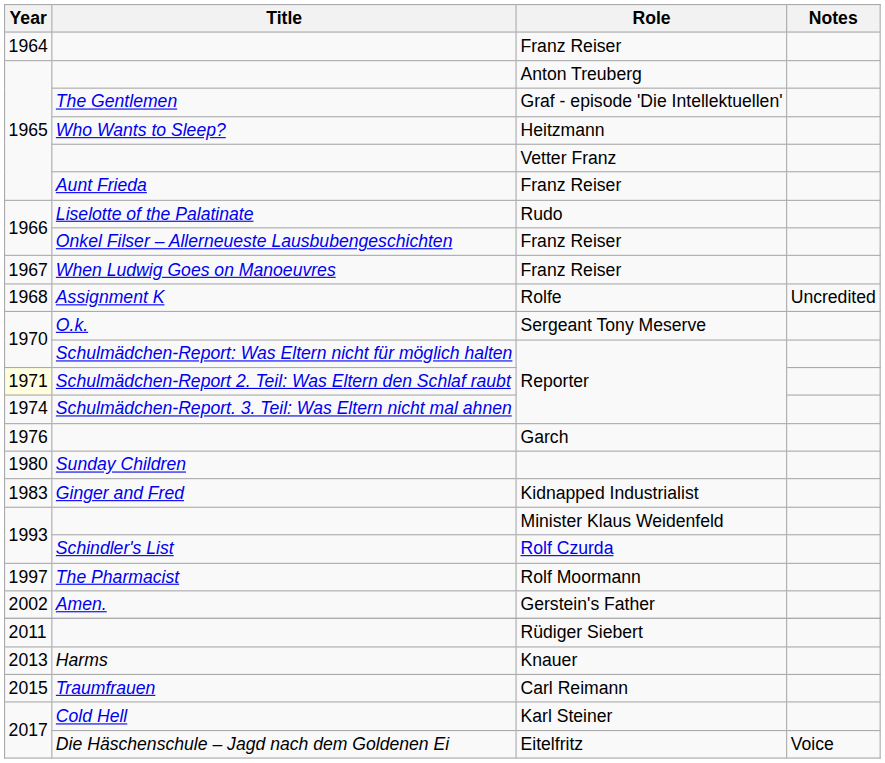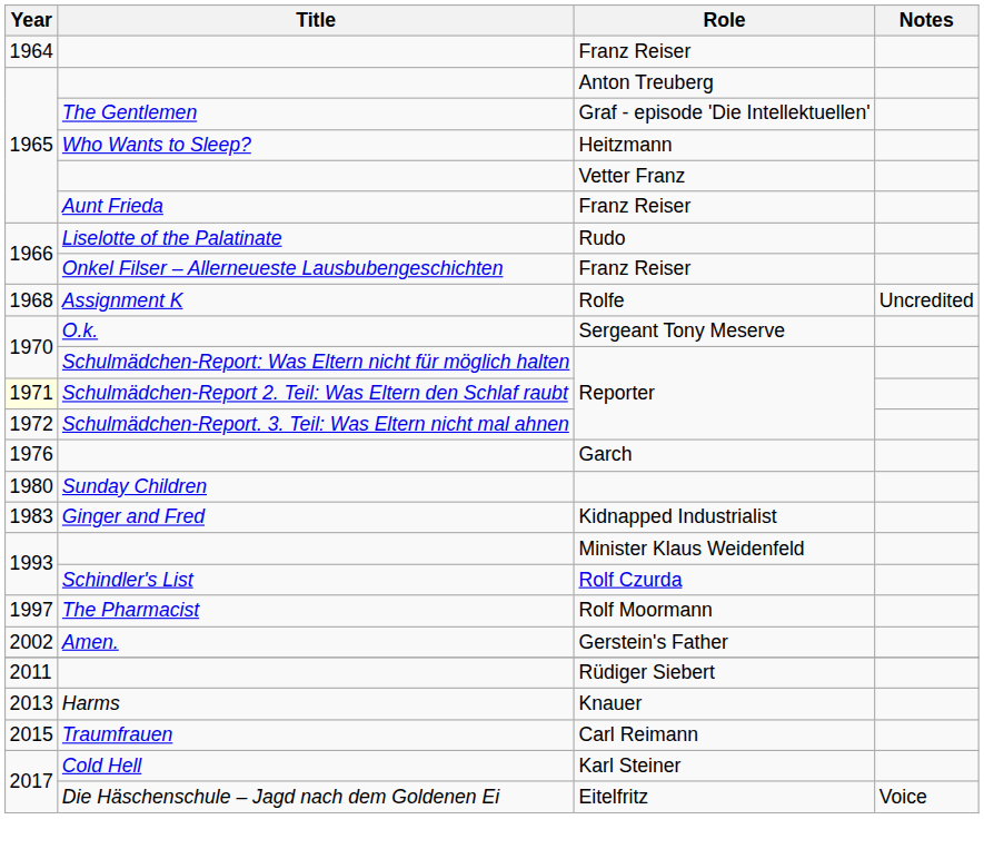 <table class="wikitable sortable">
 <tr>
 <th>Year</th>
 <th>Title</th>
 <th>Role</th>
 <th class="unsortable">Notes</th>
 </tr>
 <tr>
 <td>1964</td>
 <td><em></em></td>
 <td>Franz Reiser</td>
 <td></td>
 </tr>
 <tr>
 <td rowspan=5>1965</td>
 <td><em></em></td>
 <td>Anton Treuberg</td>
 <td></td>
 </tr>
 <tr>
 <td><em><a href='#'>The Gentlemen</a></em></td>
 <td>Graf - episode 'Die Intellektuellen'</td>
 <td></td>
 </tr>
 <tr>
 <td><em><a href='#'>Who Wants to Sleep?</a></em></td>
 <td>Heitzmann</td>
 <td></td>
 </tr>
 <tr>
 <td><em></em></td>
 <td>Vetter Franz</td>
 <td></td>
 </tr>
 <tr>
 <td><em><a href='#'>Aunt Frieda</a></em></td>
 <td>Franz Reiser</td>
 <td></td>
 </tr>
 <tr>
 <td rowspan=2>1966</td>
 <td><em><a href='#'>Liselotte of the Palatinate</a></em></td>
 <td>Rudo</td>
 <td></td>
 </tr>
 <tr>
 <td><em><a href='#'>Onkel Filser – Allerneueste Lausbubengeschichten</a></em></td>
 <td>Franz Reiser</td>
 <td></td>
 </tr>
 <tr>
-<td>1967</td>
-<td><em><a href='#'>When Ludwig Goes on Manoeuvres</a></em></td>
-<td>Franz Reiser</td>
-<td></td>
-</tr>
-<tr>
 <td>1968</td>
 <td><em><a href='#'>Assignment K</a></em></td>
 <td>Rolfe</td>
 <td>Uncredited</td>
 </tr>
 <tr>
 <td rowspan=2>1970</td>
 <td><em><a href='#'>O.k.</a></em></td>
 <td>Sergeant Tony Meserve</td>
 <td></td>
 </tr>
 <tr>
 <td><em><a href='#'>Schulmädchen-Report: Was Eltern nicht für möglich halten</a></em></td>
 <td rowspan="3">Reporter</td>
 <td></td>
 </tr>
 <tr>
 <td style="background: lightyellow;">1971</td>
 <td><em><a href='#'>Schulmädchen-Report 2. Teil: Was Eltern den Schlaf raubt</a></em></td>
 <td></td>
 </tr>
 <tr>
-<td>1974</td>
+<td>1972</td>
 <td><em><a href='#'>Schulmädchen-Report. 3. Teil: Was Eltern nicht mal ahnen</a></em></td>
 <td></td>
 </tr>
 <tr>
 <td>1976</td>
 <td><em></em></td>
 <td>Garch</td>
 <td></td>
 </tr>
 <tr>
 <td>1980</td>
 <td><em><a href='#'>Sunday Children</a></em></td>
 <td></td>
 <td></td>
 </tr>
 <tr>
 <td>1983</td>
 <td><em><a href='#'>Ginger and Fred</a></em></td>
 <td>Kidnapped Industrialist</td>
 <td></td>
 </tr>
 <tr>
 <td rowspan=2>1993</td>
 <td><em></em></td>
 <td>Minister Klaus Weidenfeld</td>
 <td></td>
 </tr>
 <tr>
 <td><em><a href='#'>Schindler's List</a></em></td>
 <td><a href='#'>Rolf Czurda</a></td>
 <td></td>
 </tr>
 <tr>
 <td>1997</td>
 <td><em><a href='#'>The Pharmacist</a></em></td>
 <td>Rolf Moormann</td>
 <td></td>
 </tr>
 <tr>
 <td>2002</td>
 <td><em><a href='#'>Amen.</a></em></td>
 <td>Gerstein's Father</td>
 <td></td>
 </tr>
 <tr>
 </tr>
 <tr>
 <td>2011</td>
 <td><em></em></td>
 <td>Rüdiger Siebert</td>
 <td></td>
 </tr>
 <tr>
 <td>2013</td>
 <td><em>Harms</em></td>
 <td>Knauer</td>
 <td></td>
 </tr>
 <tr>
 <td>2015</td>
 <td><em><a href='#'>Traumfrauen</a></em></td>
 <td>Carl Reimann</td>
 <td></td>
 </tr>
 <tr>
 <td rowspan=2>2017</td>
 <td><em><a href='#'>Cold Hell</a></em></td>
 <td>Karl Steiner</td>
 <td></td>
 </tr>
 <tr>
 <td><em>Die Häschenschule – Jagd nach dem Goldenen Ei</em></td>
 <td>Eitelfritz</td>
 <td>Voice</td>
 </tr>
 </table>
